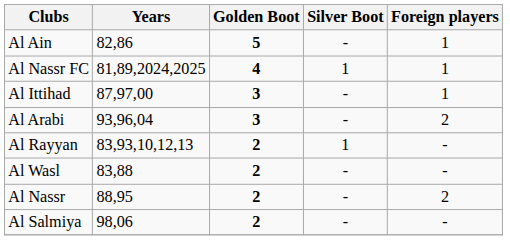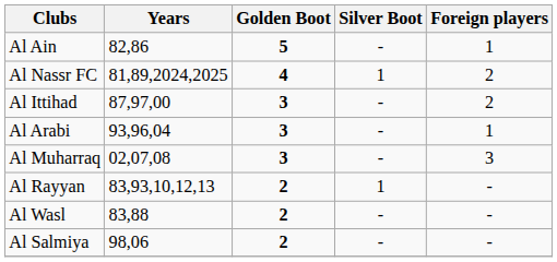 <table class="wikitable">
 <tr>
 <th>Clubs</th>
 <th>Years</th>
 <th>Golden Boot</th>
 <th>Silver Boot</th>
 <th>Foreign players</th>
 </tr>
 <tr>
 <td> Al Ain</td>
 <td>82,86</td>
 <td align=center><strong>5</strong></td>
 <td align=center>-</td>
 <td align="center">1</td>
 </tr>
 <tr>
 <td> Al Nassr FC</td>
 <td>81,89,2024,2025</td>
 <td align="center"><strong>4</strong></td>
 <td align="center">1</td>
-<td align="center">1</td>
+<td align=center>2</td>
 </tr>
 <tr>
 <td> Al Ittihad</td>
 <td>87,97,00</td>
 <td align=center><strong>3</strong></td>
 <td align=center>-</td>
-<td align=center>1</td>
+<td align=center>2</td>
 </tr>
 <tr>
 <td> Al Arabi</td>
 <td>93,96,04</td>
 <td align=center><strong>3</strong></td>
 <td align=center>-</td>
-<td align=center>2</td>
+<td align=center>1</td>
+</tr>
+<tr>
+<td> Al Muharraq</td>
+<td>02,07,08</td>
+<td align=center><strong>3</strong></td>
+<td align=center>-</td>
+<td align=center>3</td>
 </tr>
 <tr>
 <td> Al Rayyan</td>
 <td>83,93,10,12,13</td>
 <td align=center><strong>2</strong></td>
 <td align=center>1</td>
 <td align=center>-</td>
 </tr>
 <tr>
 <td> Al Wasl</td>
 <td>83,88</td>
 <td align=center><strong>2</strong></td>
 <td align=center>-</td>
 <td align=center>-</td>
 </tr>
 <tr>
-<td> Al Nassr</td>
-<td>88,95</td>
-<td align=center><strong>2</strong></td>
-<td align=center>-</td>
-<td align=center>2</td>
-</tr>
-<tr>
 <td> Al Salmiya</td>
 <td>98,06</td>
 <td align=center><strong>2</strong></td>
 <td align=center>-</td>
 <td align=center>-</td>
 </tr>
 <tr>
 </tr>
 </table>
